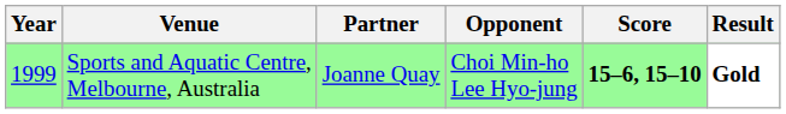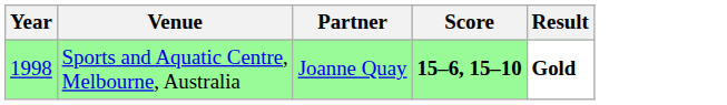 <table class="sortable wikitable" style="font-size: 90%;">
 <tr>
 <th>Year</th>
 <th>Venue</th>
 <th>Partner</th>
-<th>Opponent</th>
 <th>Score</th>
 <th>Result</th>
 </tr>
 <tr style="background:#98FB98">
-<td align="center"><a href='#'>1999</a></td>
+<td align="center"><a href='#'>1998</a></td>
 <td align="left"><a href='#'>Sports and Aquatic Centre</a>,<br><a href='#'>Melbourne</a>, Australia</td>
 <td align="left"> <a href='#'>Joanne Quay</a></td>
-<td align="left"> <a href='#'>Choi Min-ho</a><br> <a href='#'>Lee Hyo-jung</a></td>
 <td align="left"><strong>15–6, 15–10</strong></td>
 <td style="text-align:left; background:white"> <strong>Gold</strong></td>
 </tr>
 </table>
